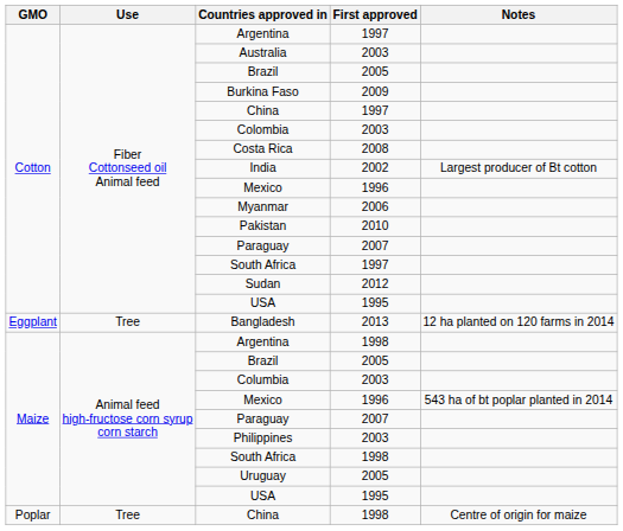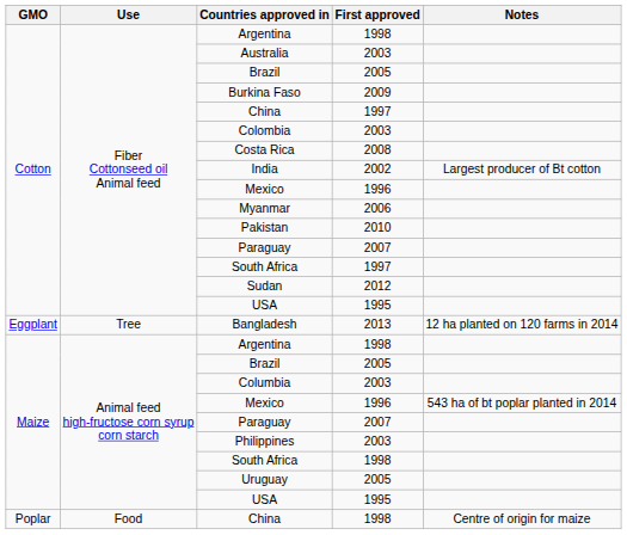 <table style="margin:auto; text-align:center" class="wikitable sortable">
 <tr>
 <th>GMO</th>
 <th>Use</th>
 <th>Countries approved in</th>
 <th>First approved</th>
 <th>Notes</th>
 </tr>
 <tr>
 <td rowspan="15"><a href='#'>Cotton</a></td>
 <td rowspan="15">Fiber<br><a href='#'>Cottonseed oil</a><br>Animal feed</td>
 <td>Argentina</td>
-<td>1997</td>
+<td>1998</td>
 <td></td>
 </tr>
 <tr>
 <td>Australia</td>
 <td>2003</td>
 <td></td>
 </tr>
 <tr>
 <td>Brazil</td>
 <td>2005</td>
 <td></td>
 </tr>
 <tr>
 <td>Burkina Faso</td>
 <td>2009</td>
 <td></td>
 </tr>
 <tr>
 <td>China</td>
 <td>1997</td>
 <td></td>
 </tr>
 <tr>
 <td>Colombia</td>
 <td>2003</td>
 <td></td>
 </tr>
 <tr>
 <td>Costa Rica</td>
 <td>2008</td>
 <td></td>
 </tr>
 <tr>
 <td>India</td>
 <td>2002</td>
 <td>Largest producer of Bt cotton</td>
 </tr>
 <tr>
 <td>Mexico</td>
 <td>1996</td>
 <td></td>
 </tr>
 <tr>
 <td>Myanmar</td>
 <td>2006</td>
 <td></td>
 </tr>
 <tr>
 <td>Pakistan</td>
 <td>2010</td>
 <td></td>
 </tr>
 <tr>
 <td>Paraguay</td>
 <td>2007</td>
 <td></td>
 </tr>
 <tr>
 <td>South Africa</td>
 <td>1997</td>
 <td></td>
 </tr>
 <tr>
 <td>Sudan</td>
 <td>2012</td>
 <td></td>
 </tr>
 <tr>
 <td>USA</td>
 <td>1995</td>
 <td></td>
 </tr>
 <tr>
 <td><a href='#'>Eggplant</a></td>
 <td>Tree</td>
 <td>Bangladesh</td>
 <td>2013</td>
 <td>12 ha planted on 120 farms in 2014</td>
 </tr>
 <tr>
 <td rowspan="9"><a href='#'>Maize</a></td>
 <td rowspan="9">Animal feed<br><a href='#'>high-fructose corn syrup</a><br><a href='#'>corn starch</a></td>
 <td>Argentina</td>
 <td>1998</td>
 <td></td>
 </tr>
 <tr>
 <td>Brazil</td>
 <td>2005</td>
 <td></td>
 </tr>
 <tr>
 <td>Columbia</td>
 <td>2003</td>
 <td></td>
 </tr>
 <tr>
 <td>Mexico</td>
 <td>1996</td>
 <td>543 ha of bt poplar planted in 2014</td>
 </tr>
 <tr>
 <td>Paraguay</td>
 <td>2007</td>
 <td></td>
 </tr>
 <tr>
 <td>Philippines</td>
 <td>2003</td>
 <td></td>
 </tr>
 <tr>
 <td>South Africa</td>
 <td>1998</td>
 <td></td>
 </tr>
 <tr>
 <td>Uruguay</td>
 <td>2005</td>
 <td></td>
 </tr>
 <tr>
 <td>USA</td>
 <td>1995</td>
 <td></td>
 </tr>
 <tr>
 <td>Poplar</td>
-<td>Tree</td>
+<td>Food</td>
 <td>China</td>
 <td>1998</td>
 <td>Centre of origin for maize</td>
 </tr>
 </table>
